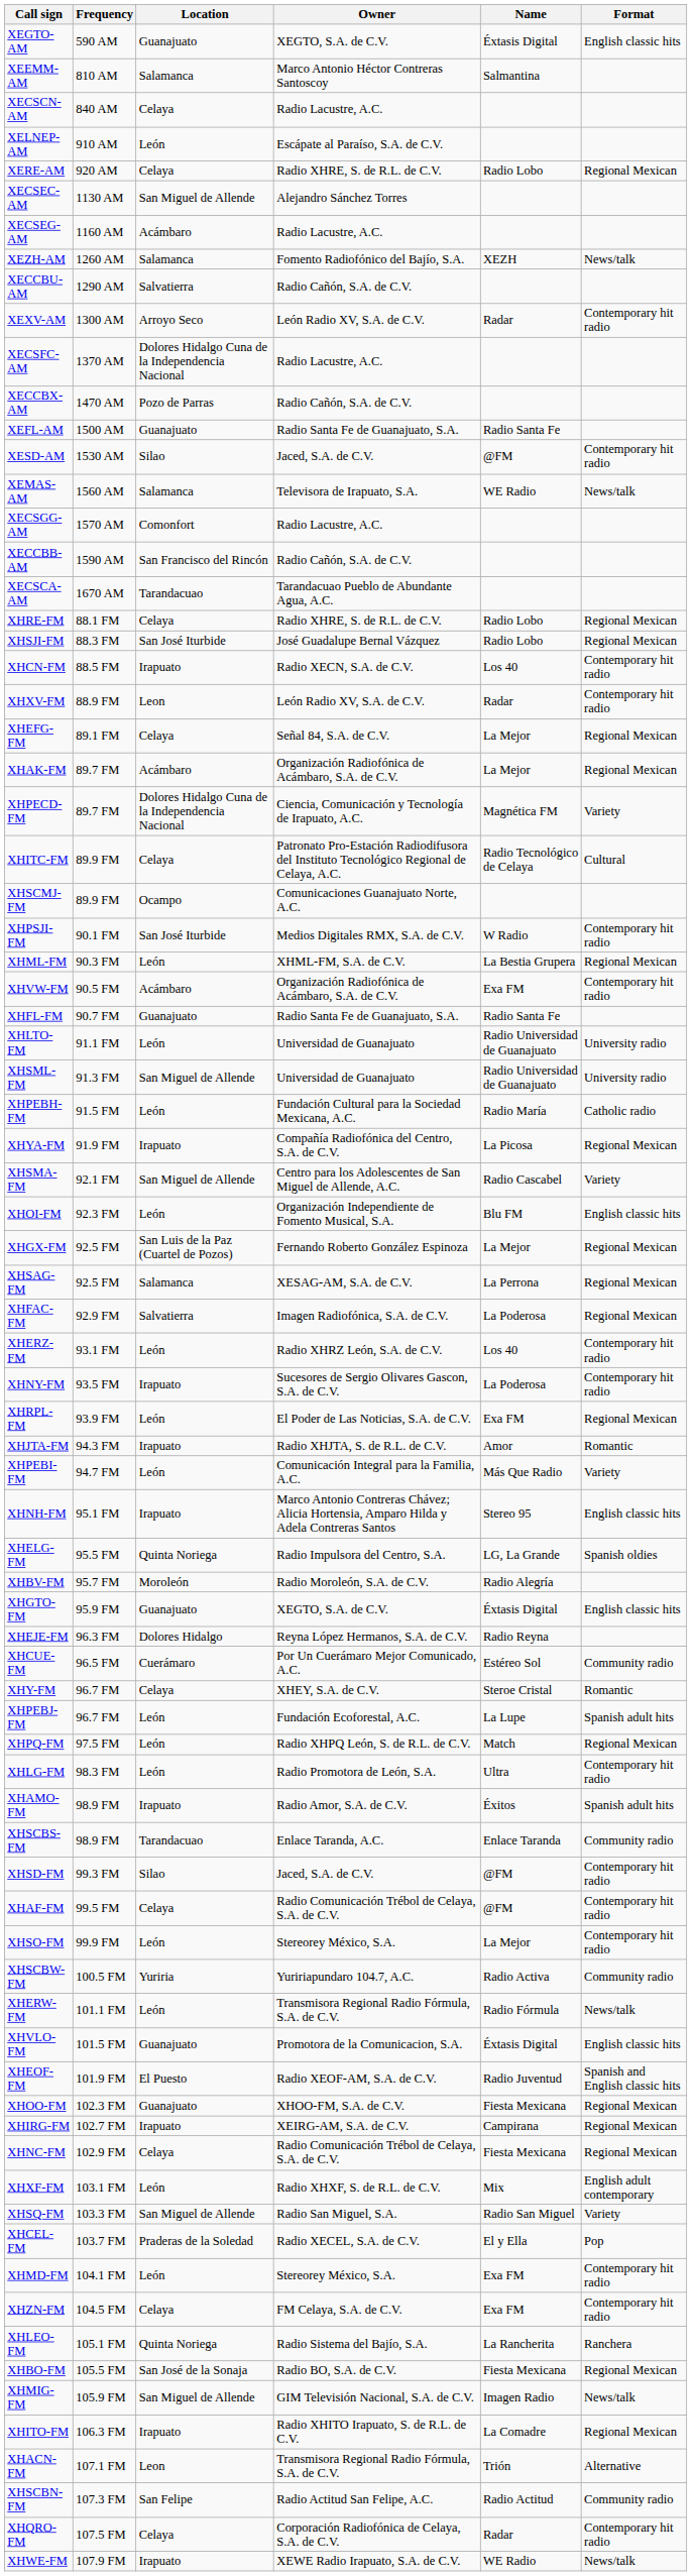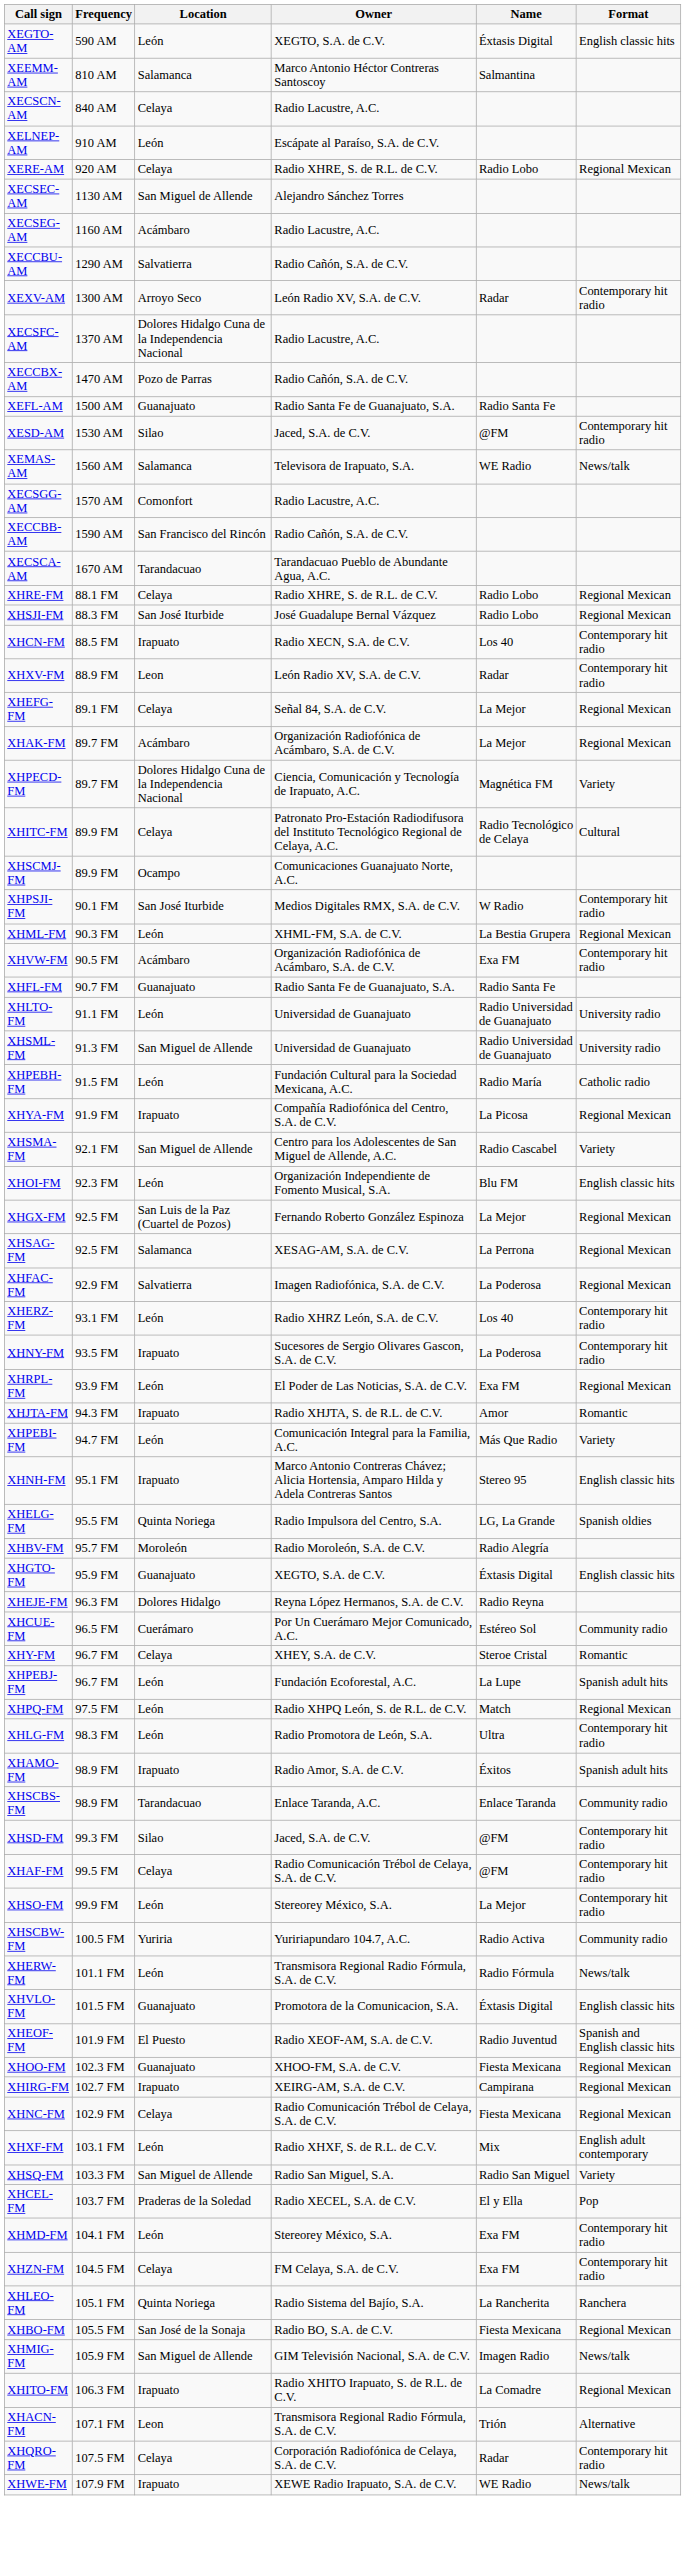 <table class="wikitable sortable">
 <tr>
 <th>Call sign</th>
 <th>Frequency</th>
 <th>Location</th>
 <th>Owner</th>
 <th>Name</th>
 <th>Format</th>
 </tr>
 <tr>
 <td><a href='#'>XEGTO-AM</a></td>
 <td>590 AM</td>
-<td>Guanajuato</td>
+<td>León</td>
 <td>XEGTO, S.A. de C.V.</td>
 <td>Éxtasis Digital</td>
 <td>English classic hits</td>
 </tr>
 <tr>
 <td><a href='#'>XEEMM-AM</a></td>
 <td>810 AM</td>
 <td>Salamanca</td>
 <td>Marco Antonio Héctor Contreras Santoscoy</td>
 <td>Salmantina</td>
 <td></td>
 </tr>
 <tr>
 <td><a href='#'>XECSCN-AM</a></td>
 <td>840 AM</td>
 <td>Celaya</td>
 <td>Radio Lacustre, A.C.</td>
 <td></td>
 <td></td>
 </tr>
 <tr>
 <td><a href='#'>XELNEP-AM</a></td>
 <td>910 AM</td>
 <td>León</td>
 <td>Escápate al Paraíso, S.A. de C.V.</td>
 <td></td>
 <td></td>
 </tr>
 <tr>
 <td><a href='#'>XERE-AM</a></td>
 <td>920 AM</td>
 <td>Celaya</td>
 <td>Radio XHRE, S. de R.L. de C.V.</td>
 <td>Radio Lobo</td>
 <td>Regional Mexican</td>
 </tr>
 <tr>
 <td><a href='#'>XECSEC-AM</a></td>
 <td>1130 AM</td>
 <td>San Miguel de Allende</td>
 <td>Alejandro Sánchez Torres</td>
 <td></td>
 <td></td>
 </tr>
 <tr>
 <td><a href='#'>XECSEG-AM</a></td>
 <td>1160 AM</td>
 <td>Acámbaro</td>
 <td>Radio Lacustre, A.C.</td>
 <td></td>
 <td></td>
-</tr>
-<tr>
-<td><a href='#'>XEZH-AM</a></td>
-<td>1260 AM</td>
-<td>Salamanca</td>
-<td>Fomento Radiofónico del Bajío, S.A.</td>
-<td>XEZH</td>
-<td>News/talk</td>
 </tr>
 <tr>
 <td><a href='#'>XECCBU-AM</a></td>
 <td>1290 AM</td>
 <td>Salvatierra</td>
 <td>Radio Cañón, S.A. de C.V.</td>
 <td></td>
 <td></td>
 </tr>
 <tr>
 <td><a href='#'>XEXV-AM</a></td>
 <td>1300 AM</td>
 <td>Arroyo Seco</td>
 <td>León Radio XV, S.A. de C.V.</td>
 <td>Radar</td>
 <td>Contemporary hit radio</td>
 </tr>
 <tr>
 <td><a href='#'>XECSFC-AM</a></td>
 <td>1370 AM</td>
 <td>Dolores Hidalgo Cuna de la Independencia Nacional</td>
 <td>Radio Lacustre, A.C.</td>
 <td></td>
 <td></td>
 </tr>
 <tr>
 <td><a href='#'>XECCBX-AM</a></td>
 <td>1470 AM</td>
 <td>Pozo de Parras</td>
 <td>Radio Cañón, S.A. de C.V.</td>
 <td></td>
 <td></td>
 </tr>
 <tr>
 <td><a href='#'>XEFL-AM</a></td>
 <td>1500 AM</td>
 <td>Guanajuato</td>
 <td>Radio Santa Fe de Guanajuato, S.A.</td>
 <td>Radio Santa Fe</td>
 <td></td>
 </tr>
 <tr>
 <td><a href='#'>XESD-AM</a></td>
 <td>1530 AM</td>
 <td>Silao</td>
 <td>Jaced, S.A. de C.V.</td>
 <td>@FM</td>
 <td>Contemporary hit radio</td>
 </tr>
 <tr>
 <td><a href='#'>XEMAS-AM</a></td>
 <td>1560 AM</td>
 <td>Salamanca</td>
 <td>Televisora de Irapuato, S.A.</td>
 <td>WE Radio</td>
 <td>News/talk</td>
 </tr>
 <tr>
 <td><a href='#'>XECSGG-AM</a></td>
 <td>1570 AM</td>
 <td>Comonfort</td>
 <td>Radio Lacustre, A.C.</td>
 <td></td>
 <td></td>
 </tr>
 <tr>
 <td><a href='#'>XECCBB-AM</a></td>
 <td>1590 AM</td>
 <td>San Francisco del Rincón</td>
 <td>Radio Cañón, S.A. de C.V.</td>
 <td></td>
 <td></td>
 </tr>
 <tr>
 <td><a href='#'>XECSCA-AM</a></td>
 <td>1670 AM</td>
 <td>Tarandacuao</td>
 <td>Tarandacuao Pueblo de Abundante Agua, A.C.</td>
 <td></td>
 <td></td>
 </tr>
 <tr>
 <td><a href='#'>XHRE-FM</a></td>
 <td>88.1 FM</td>
 <td>Celaya</td>
 <td>Radio XHRE, S. de R.L. de C.V.</td>
 <td>Radio Lobo</td>
 <td>Regional Mexican</td>
 </tr>
 <tr>
 <td><a href='#'>XHSJI-FM</a></td>
 <td>88.3 FM</td>
 <td>San José Iturbide</td>
 <td>José Guadalupe Bernal Vázquez</td>
 <td>Radio Lobo</td>
 <td>Regional Mexican</td>
 </tr>
 <tr>
 <td><a href='#'>XHCN-FM</a></td>
 <td>88.5 FM</td>
 <td>Irapuato</td>
 <td>Radio XECN, S.A. de C.V.</td>
 <td>Los 40</td>
 <td>Contemporary hit radio</td>
 </tr>
 <tr>
 <td><a href='#'>XHXV-FM</a></td>
 <td>88.9 FM</td>
 <td>Leon</td>
 <td>León Radio XV, S.A. de C.V.</td>
 <td>Radar</td>
 <td>Contemporary hit radio</td>
 </tr>
 <tr>
 <td><a href='#'>XHEFG-FM</a></td>
 <td>89.1 FM</td>
 <td>Celaya</td>
 <td>Señal 84, S.A. de C.V.</td>
 <td>La Mejor</td>
 <td>Regional Mexican</td>
 </tr>
 <tr>
 <td><a href='#'>XHAK-FM</a></td>
 <td>89.7 FM</td>
 <td>Acámbaro</td>
 <td>Organización Radiofónica de Acámbaro, S.A. de C.V.</td>
 <td>La Mejor</td>
 <td>Regional Mexican</td>
 </tr>
 <tr>
 <td><a href='#'>XHPECD-FM</a></td>
 <td>89.7 FM</td>
 <td>Dolores Hidalgo Cuna de la Independencia Nacional</td>
 <td>Ciencia, Comunicación y Tecnología de Irapuato, A.C.</td>
 <td>Magnética FM</td>
 <td>Variety</td>
 </tr>
 <tr>
 <td><a href='#'>XHITC-FM</a></td>
 <td>89.9 FM</td>
 <td>Celaya</td>
 <td>Patronato Pro-Estación Radiodifusora del Instituto Tecnológico Regional  de Celaya, A.C.</td>
 <td>Radio Tecnológico de Celaya</td>
 <td>Cultural</td>
 </tr>
 <tr>
 <td><a href='#'>XHSCMJ-FM</a></td>
 <td>89.9 FM</td>
 <td>Ocampo</td>
 <td>Comunicaciones Guanajuato Norte, A.C.</td>
 <td></td>
 <td></td>
 </tr>
 <tr>
 <td><a href='#'>XHPSJI-FM</a></td>
 <td>90.1 FM</td>
 <td>San José Iturbide</td>
 <td>Medios Digitales RMX, S.A. de C.V.</td>
 <td>W Radio</td>
 <td>Contemporary hit radio</td>
 </tr>
 <tr>
 <td><a href='#'>XHML-FM</a></td>
 <td>90.3 FM</td>
 <td>León</td>
 <td>XHML-FM, S.A. de C.V.</td>
 <td>La Bestia Grupera</td>
 <td>Regional Mexican</td>
 </tr>
 <tr>
 <td><a href='#'>XHVW-FM</a></td>
 <td>90.5 FM</td>
 <td>Acámbaro</td>
 <td>Organización Radiofónica de Acámbaro, S.A. de C.V.</td>
 <td>Exa FM</td>
 <td>Contemporary hit radio</td>
 </tr>
 <tr>
 <td><a href='#'>XHFL-FM</a></td>
 <td>90.7 FM</td>
 <td>Guanajuato</td>
 <td>Radio Santa Fe de Guanajuato, S.A.</td>
 <td>Radio Santa Fe</td>
 <td></td>
 </tr>
 <tr>
 <td><a href='#'>XHLTO-FM</a></td>
 <td>91.1 FM</td>
 <td>León</td>
 <td>Universidad de Guanajuato</td>
 <td>Radio Universidad de Guanajuato</td>
 <td>University radio</td>
 </tr>
 <tr>
 <td><a href='#'>XHSML-FM</a></td>
 <td>91.3 FM</td>
 <td>San Miguel de Allende</td>
 <td>Universidad de Guanajuato</td>
 <td>Radio Universidad de Guanajuato</td>
 <td>University radio</td>
 </tr>
 <tr>
 <td><a href='#'>XHPEBH-FM</a></td>
 <td>91.5 FM</td>
 <td>León</td>
 <td>Fundación Cultural para la Sociedad Mexicana, A.C.</td>
 <td>Radio María</td>
 <td>Catholic radio</td>
 </tr>
 <tr>
 <td><a href='#'>XHYA-FM</a></td>
 <td>91.9 FM</td>
 <td>Irapuato</td>
 <td>Compañía Radiofónica del Centro, S.A. de C.V.</td>
 <td>La Picosa</td>
 <td>Regional Mexican</td>
 </tr>
 <tr>
 <td><a href='#'>XHSMA-FM</a></td>
 <td>92.1 FM</td>
 <td>San Miguel de Allende</td>
 <td>Centro para los Adolescentes de San Miguel de Allende, A.C.</td>
 <td>Radio Cascabel</td>
 <td>Variety</td>
 </tr>
 <tr>
 <td><a href='#'>XHOI-FM</a> </td>
 <td>92.3 FM</td>
 <td>León</td>
 <td>Organización Independiente de Fomento Musical, S.A.</td>
 <td>Blu FM</td>
 <td>English classic hits</td>
 </tr>
 <tr>
 <td><a href='#'>XHGX-FM</a></td>
 <td>92.5 FM</td>
 <td>San Luis de la Paz (Cuartel de Pozos)</td>
 <td>Fernando Roberto González Espinoza</td>
 <td>La Mejor</td>
 <td>Regional Mexican</td>
 </tr>
 <tr>
 <td><a href='#'>XHSAG-FM</a></td>
 <td>92.5 FM</td>
 <td>Salamanca</td>
 <td>XESAG-AM, S.A. de C.V.</td>
 <td>La Perrona</td>
 <td>Regional Mexican</td>
 </tr>
 <tr>
 <td><a href='#'>XHFAC-FM</a></td>
 <td>92.9 FM</td>
 <td>Salvatierra</td>
 <td>Imagen Radiofónica, S.A. de C.V.</td>
 <td>La Poderosa</td>
 <td>Regional Mexican</td>
 </tr>
 <tr>
 <td><a href='#'>XHERZ-FM</a></td>
 <td>93.1 FM</td>
 <td>León</td>
 <td>Radio XHRZ León, S.A. de C.V.</td>
 <td>Los 40</td>
 <td>Contemporary hit radio</td>
 </tr>
 <tr>
 <td><a href='#'>XHNY-FM</a></td>
 <td>93.5 FM</td>
 <td>Irapuato</td>
 <td>Sucesores de Sergio Olivares Gascon, S.A. de C.V.</td>
 <td>La Poderosa</td>
 <td>Contemporary hit radio</td>
 </tr>
 <tr>
 <td><a href='#'>XHRPL-FM</a></td>
 <td>93.9 FM</td>
 <td>León</td>
 <td>El Poder de Las Noticias, S.A. de C.V.</td>
 <td>Exa FM</td>
 <td>Regional Mexican</td>
 </tr>
 <tr>
 <td><a href='#'>XHJTA-FM</a></td>
 <td>94.3 FM</td>
 <td>Irapuato</td>
 <td>Radio XHJTA, S. de R.L. de C.V.</td>
 <td>Amor</td>
 <td>Romantic</td>
 </tr>
 <tr>
 <td><a href='#'>XHPEBI-FM</a></td>
 <td>94.7 FM</td>
 <td>León</td>
 <td>Comunicación Integral para la Familia, A.C.</td>
 <td>Más Que Radio</td>
 <td>Variety</td>
 </tr>
 <tr>
 <td><a href='#'>XHNH-FM</a></td>
 <td>95.1 FM</td>
 <td>Irapuato</td>
 <td>Marco Antonio Contreras Chávez; Alicia Hortensia, Amparo Hilda y Adela Contreras Santos</td>
 <td>Stereo 95</td>
 <td>English classic hits</td>
 </tr>
 <tr>
 <td><a href='#'>XHELG-FM</a></td>
 <td>95.5 FM</td>
 <td>Quinta Noriega</td>
 <td>Radio Impulsora del Centro, S.A.</td>
 <td>LG, La Grande</td>
 <td>Spanish oldies</td>
 </tr>
 <tr>
 <td><a href='#'>XHBV-FM</a></td>
 <td>95.7 FM</td>
 <td>Moroleón</td>
 <td>Radio Moroleón, S.A. de C.V.</td>
 <td>Radio Alegría</td>
 <td></td>
 </tr>
 <tr>
 <td><a href='#'>XHGTO-FM</a></td>
 <td>95.9 FM</td>
 <td>Guanajuato</td>
 <td>XEGTO, S.A. de C.V.</td>
 <td>Éxtasis Digital</td>
 <td>English classic hits</td>
 </tr>
 <tr>
 <td><a href='#'>XHEJE-FM</a></td>
 <td>96.3 FM</td>
 <td>Dolores Hidalgo</td>
 <td>Reyna López Hermanos, S.A. de C.V.</td>
 <td>Radio Reyna</td>
 <td></td>
 </tr>
 <tr>
 <td><a href='#'>XHCUE-FM</a></td>
 <td>96.5 FM</td>
 <td>Cuerámaro</td>
 <td>Por Un Cuerámaro Mejor Comunicado, A.C.</td>
 <td>Estéreo Sol</td>
 <td>Community radio</td>
 </tr>
 <tr>
 <td><a href='#'>XHY-FM</a></td>
 <td>96.7 FM</td>
 <td>Celaya</td>
 <td>XHEY, S.A. de C.V.</td>
 <td>Steroe Cristal</td>
 <td>Romantic</td>
 </tr>
 <tr>
 <td><a href='#'>XHPEBJ-FM</a></td>
 <td>96.7 FM</td>
 <td>León</td>
 <td>Fundación Ecoforestal, A.C.</td>
 <td>La Lupe</td>
 <td>Spanish adult hits</td>
 </tr>
 <tr>
 <td><a href='#'>XHPQ-FM</a></td>
 <td>97.5 FM</td>
 <td>León</td>
 <td>Radio XHPQ León, S. de R.L. de C.V.</td>
 <td>Match</td>
 <td>Regional Mexican</td>
 </tr>
 <tr>
 <td><a href='#'>XHLG-FM</a></td>
 <td>98.3 FM</td>
 <td>León</td>
 <td>Radio Promotora de León, S.A.</td>
 <td>Ultra</td>
 <td>Contemporary hit radio</td>
 </tr>
 <tr>
 <td><a href='#'>XHAMO-FM</a></td>
 <td>98.9 FM</td>
 <td>Irapuato</td>
 <td>Radio Amor, S.A. de C.V.</td>
 <td>Éxitos</td>
 <td>Spanish adult hits</td>
 </tr>
 <tr>
 <td><a href='#'>XHSCBS-FM</a></td>
 <td>98.9 FM</td>
 <td>Tarandacuao</td>
 <td>Enlace Taranda, A.C.</td>
 <td>Enlace Taranda</td>
 <td>Community radio</td>
 </tr>
 <tr>
 <td><a href='#'>XHSD-FM</a></td>
 <td>99.3 FM</td>
 <td>Silao</td>
 <td>Jaced, S.A. de C.V.</td>
 <td>@FM</td>
 <td>Contemporary hit radio</td>
 </tr>
 <tr>
 <td><a href='#'>XHAF-FM</a></td>
 <td>99.5 FM</td>
 <td>Celaya</td>
 <td>Radio Comunicación Trébol de Celaya, S.A. de C.V.</td>
 <td>@FM</td>
 <td>Contemporary hit radio</td>
 </tr>
 <tr>
 <td><a href='#'>XHSO-FM</a></td>
 <td>99.9 FM</td>
 <td>León</td>
 <td>Stereorey México, S.A.</td>
 <td>La Mejor</td>
 <td>Contemporary hit radio</td>
 </tr>
 <tr>
 <td><a href='#'>XHSCBW-FM</a></td>
 <td>100.5 FM</td>
 <td>Yuriria</td>
 <td>Yuririapundaro 104.7, A.C.</td>
 <td>Radio Activa</td>
 <td>Community radio</td>
 </tr>
 <tr>
 <td><a href='#'>XHERW-FM</a></td>
 <td>101.1 FM</td>
 <td>León</td>
 <td>Transmisora Regional Radio Fórmula, S.A. de C.V.</td>
 <td>Radio Fórmula</td>
 <td>News/talk</td>
 </tr>
 <tr>
 <td><a href='#'>XHVLO-FM</a></td>
 <td>101.5 FM</td>
 <td>Guanajuato</td>
 <td>Promotora de la Comunicacion, S.A.</td>
 <td>Éxtasis Digital</td>
 <td>English classic hits</td>
 </tr>
 <tr>
 <td><a href='#'>XHEOF-FM</a></td>
 <td>101.9 FM</td>
 <td>El Puesto</td>
 <td>Radio XEOF-AM, S.A. de C.V.</td>
 <td>Radio Juventud</td>
 <td>Spanish and English classic hits</td>
 </tr>
 <tr>
 <td><a href='#'>XHOO-FM</a></td>
 <td>102.3 FM</td>
 <td>Guanajuato</td>
 <td>XHOO-FM, S.A. de C.V.</td>
 <td>Fiesta Mexicana</td>
 <td>Regional Mexican</td>
 </tr>
 <tr>
 <td><a href='#'>XHIRG-FM</a> </td>
 <td>102.7 FM</td>
 <td>Irapuato</td>
 <td>XEIRG-AM, S.A. de C.V.</td>
 <td>Campirana</td>
 <td>Regional Mexican</td>
 </tr>
 <tr>
 <td><a href='#'>XHNC-FM</a></td>
 <td>102.9 FM</td>
 <td>Celaya</td>
 <td>Radio Comunicación Trébol de Celaya, S.A. de C.V.</td>
 <td>Fiesta Mexicana</td>
 <td>Regional Mexican</td>
 </tr>
 <tr>
 <td><a href='#'>XHXF-FM</a></td>
 <td>103.1 FM</td>
 <td>León</td>
 <td>Radio XHXF, S. de R.L. de C.V.</td>
 <td>Mix</td>
 <td>English adult contemporary</td>
 </tr>
 <tr>
 <td><a href='#'>XHSQ-FM</a></td>
 <td>103.3 FM</td>
 <td>San Miguel de Allende</td>
 <td>Radio San Miguel, S.A.</td>
 <td>Radio San Miguel</td>
 <td>Variety</td>
 </tr>
 <tr>
 <td><a href='#'>XHCEL-FM</a></td>
 <td>103.7 FM</td>
 <td>Praderas de la Soledad</td>
 <td>Radio XECEL, S.A. de C.V.</td>
 <td>El y Ella</td>
 <td>Pop</td>
 </tr>
 <tr>
 <td><a href='#'>XHMD-FM</a></td>
 <td>104.1 FM</td>
 <td>León</td>
 <td>Stereorey México, S.A.</td>
 <td>Exa FM</td>
 <td>Contemporary hit radio</td>
 </tr>
 <tr>
 <td><a href='#'>XHZN-FM</a></td>
 <td>104.5 FM</td>
 <td>Celaya</td>
 <td>FM Celaya, S.A. de C.V.</td>
 <td>Exa FM</td>
 <td>Contemporary hit radio</td>
 </tr>
 <tr>
 <td><a href='#'>XHLEO-FM</a></td>
 <td>105.1 FM</td>
 <td>Quinta Noriega</td>
 <td>Radio Sistema del Bajío, S.A.</td>
 <td>La Rancherita</td>
 <td>Ranchera</td>
 </tr>
 <tr>
 <td><a href='#'>XHBO-FM</a></td>
 <td>105.5 FM</td>
 <td>San José de la Sonaja</td>
 <td>Radio BO, S.A. de C.V.</td>
 <td>Fiesta Mexicana</td>
 <td>Regional Mexican</td>
 </tr>
 <tr>
 <td><a href='#'>XHMIG-FM</a></td>
 <td>105.9 FM</td>
 <td>San Miguel de Allende</td>
 <td>GIM Televisión Nacional, S.A. de C.V.</td>
 <td>Imagen Radio</td>
 <td>News/talk</td>
 </tr>
 <tr>
 <td><a href='#'>XHITO-FM</a></td>
 <td>106.3 FM</td>
 <td>Irapuato</td>
 <td>Radio XHITO Irapuato, S. de R.L. de C.V.</td>
 <td>La Comadre</td>
 <td>Regional Mexican</td>
 </tr>
 <tr>
 <td><a href='#'>XHACN-FM</a></td>
 <td>107.1 FM</td>
 <td>Leon</td>
 <td>Transmisora Regional Radio Fórmula, S.A. de C.V.</td>
 <td>Trión</td>
 <td>Alternative</td>
 </tr>
 <tr>
-<td><a href='#'>XHSCBN-FM</a></td>
-<td>107.3 FM</td>
-<td>San Felipe</td>
-<td>Radio Actitud San Felipe, A.C.</td>
-<td>Radio Actitud</td>
-<td>Community radio</td>
-</tr>
-<tr>
 <td><a href='#'>XHQRO-FM</a></td>
 <td>107.5 FM</td>
 <td>Celaya</td>
 <td>Corporación Radiofónica de Celaya, S.A. de C.V.</td>
 <td>Radar</td>
 <td>Contemporary hit radio</td>
 </tr>
 <tr>
 <td><a href='#'>XHWE-FM</a></td>
 <td>107.9 FM</td>
 <td>Irapuato</td>
 <td>XEWE Radio Irapuato, S.A. de C.V.</td>
 <td>WE Radio</td>
 <td>News/talk</td>
 </tr>
 </table>
